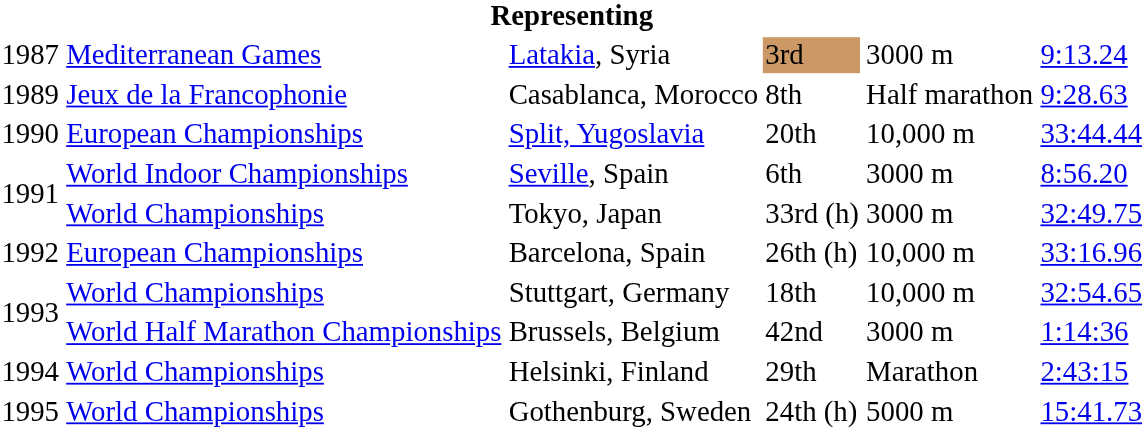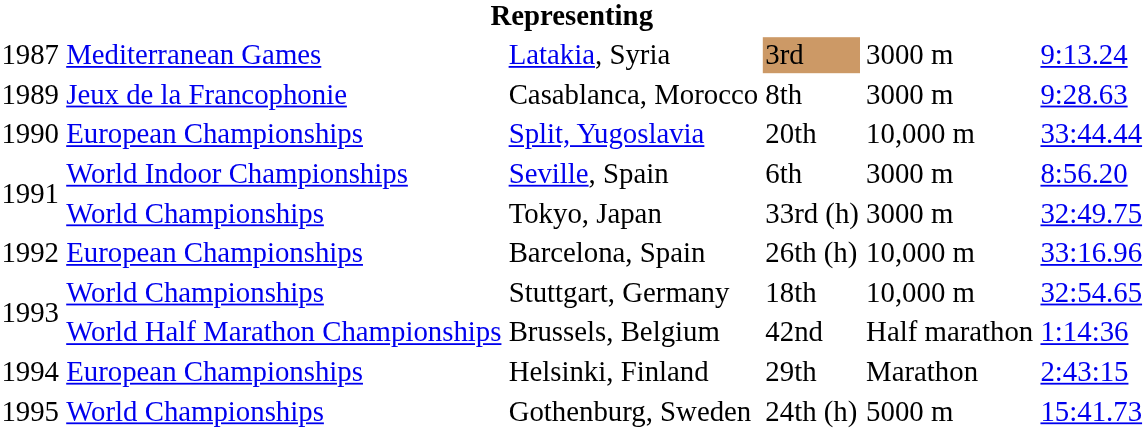 <table>
 <tr>
 <th colspan="6">Representing </th>
 </tr>
 <tr>
 <td>1987</td>
 <td><a href='#'>Mediterranean Games</a></td>
 <td><a href='#'>Latakia</a>, Syria</td>
 <td bgcolor=cc9966>3rd</td>
 <td>3000 m</td>
 <td><a href='#'>9:13.24</a></td>
 </tr>
 <tr>
 <td>1989</td>
 <td><a href='#'>Jeux de la Francophonie</a></td>
 <td>Casablanca, Morocco</td>
 <td>8th</td>
-<td>Half marathon</td>
+<td>3000 m</td>
 <td><a href='#'>9:28.63</a></td>
 </tr>
 <tr>
 <td>1990</td>
 <td><a href='#'>European Championships</a></td>
 <td><a href='#'>Split, Yugoslavia</a></td>
 <td>20th</td>
 <td>10,000 m</td>
 <td><a href='#'>33:44.44</a></td>
 </tr>
 <tr>
 <td rowspan=2>1991</td>
 <td><a href='#'>World Indoor Championships</a></td>
 <td><a href='#'>Seville</a>, Spain</td>
 <td>6th</td>
 <td>3000 m</td>
 <td><a href='#'>8:56.20</a></td>
 </tr>
 <tr>
 <td><a href='#'>World Championships</a></td>
 <td>Tokyo, Japan</td>
 <td>33rd (h)</td>
 <td>3000 m</td>
 <td><a href='#'>32:49.75</a></td>
 </tr>
 <tr>
 <td>1992</td>
 <td><a href='#'>European Championships</a></td>
 <td>Barcelona, Spain</td>
 <td>26th (h)</td>
 <td>10,000 m</td>
 <td><a href='#'>33:16.96</a></td>
 </tr>
 <tr>
 <td rowspan=2>1993</td>
 <td><a href='#'>World Championships</a></td>
 <td>Stuttgart, Germany</td>
 <td>18th</td>
 <td>10,000 m</td>
 <td><a href='#'>32:54.65</a></td>
 </tr>
 <tr>
 <td><a href='#'>World Half Marathon Championships</a></td>
 <td>Brussels, Belgium</td>
 <td>42nd</td>
-<td>3000 m</td>
+<td>Half marathon</td>
 <td><a href='#'>1:14:36</a></td>
 </tr>
 <tr>
 <td>1994</td>
-<td><a href='#'>World Championships</a></td>
+<td><a href='#'>European Championships</a></td>
 <td>Helsinki, Finland</td>
 <td>29th</td>
 <td>Marathon</td>
 <td><a href='#'>2:43:15</a></td>
 </tr>
 <tr>
 <td>1995</td>
 <td><a href='#'>World Championships</a></td>
 <td>Gothenburg, Sweden</td>
 <td>24th (h)</td>
 <td>5000 m</td>
 <td><a href='#'>15:41.73</a></td>
 </tr>
 </table>
